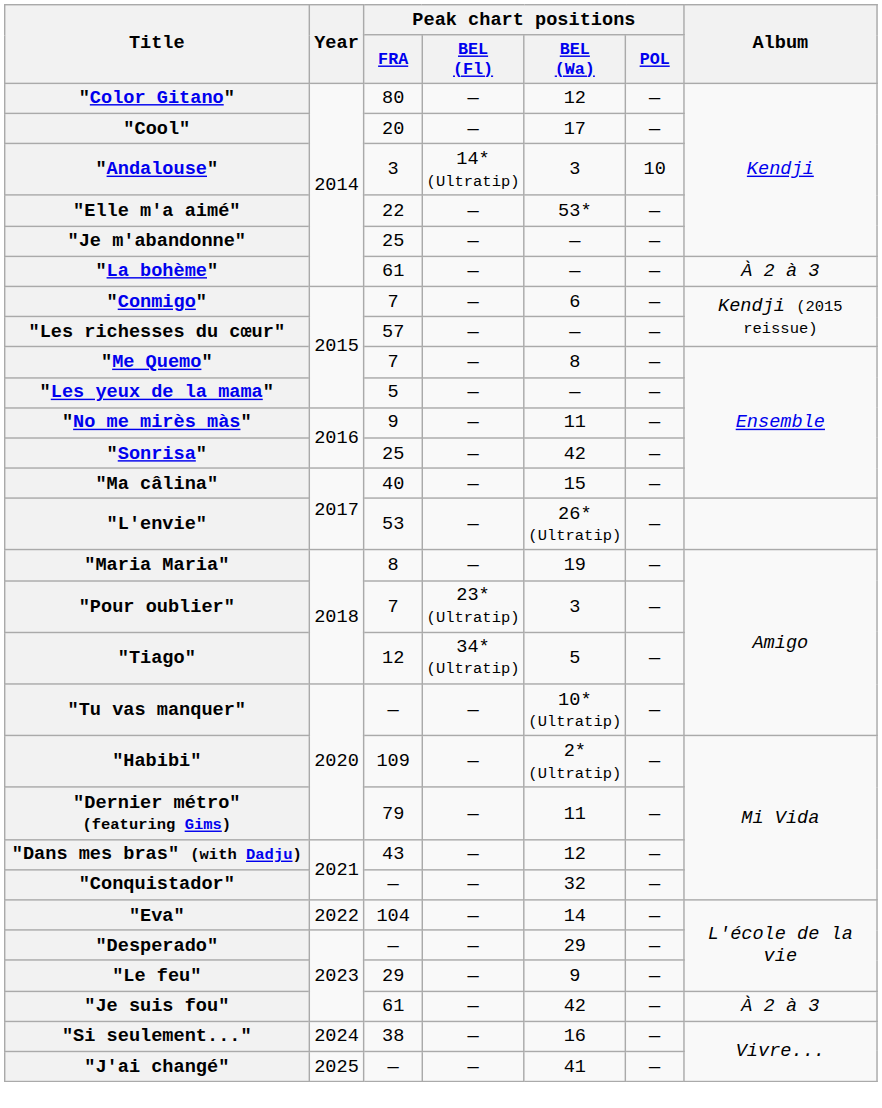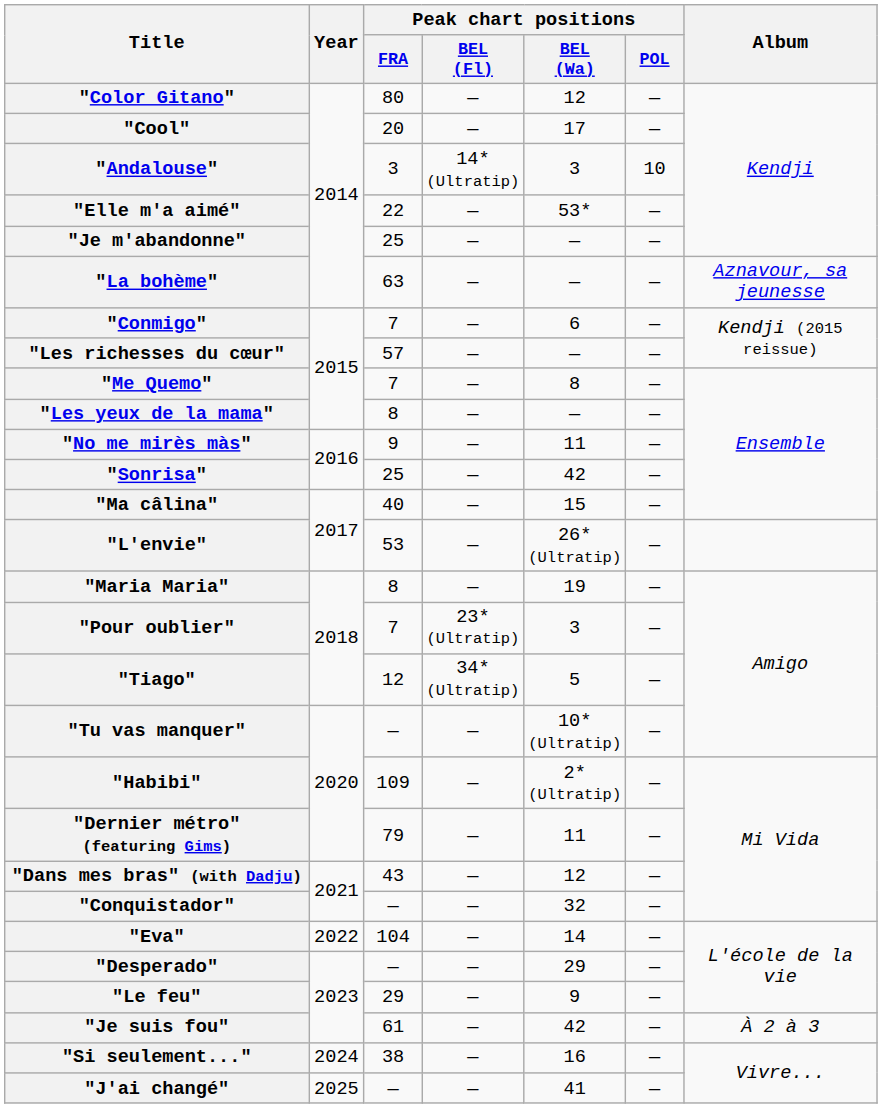 <table class="wikitable plainrowheaders" style="text-align:center;">
 <tr>
 <th scope="col" rowspan="2" style="width:16em;">Title</th>
 <th scope="col" rowspan="2" style="width:2.5em;">Year</th>
 <th scope="col" colspan="4">Peak chart positions</th>
 <th scope="col" rowspan="2" style="width:10em;">Album</th>
 </tr>
 <tr>
 <th scope="col" style="width:3em;font-size:90%;"><a href='#'>FRA</a><br></th>
 <th scope="col" style="width:3em;font-size:90%;"><a href='#'>BEL<br>(Fl)</a><br></th>
 <th scope="col" style="width:3em;font-size:90%;"><a href='#'>BEL<br>(Wa)</a><br></th>
 <th scope="col" style="width:3em;font-size:90%;"><a href='#'>POL</a><br></th>
 </tr>
 <tr>
 <th scope="row">"<a href='#'>Color Gitano</a>"</th>
 <td rowspan=6>2014</td>
 <td style="text-align:center;">80</td>
 <td style="text-align:center;">—</td>
 <td style="text-align:center;">12</td>
 <td style="text-align:center;">—</td>
 <td style="text-align:center;" rowspan="5"><em><a href='#'>Kendji</a></em></td>
 </tr>
 <tr>
 <th scope="row">"Cool"</th>
 <td style="text-align:center;">20</td>
 <td style="text-align:center;">—</td>
 <td style="text-align:center;">17</td>
 <td style="text-align:center;">—</td>
 </tr>
 <tr>
 <th scope="row">"<a href='#'>Andalouse</a>"</th>
 <td style="text-align:center;">3</td>
 <td style="text-align:center;">14*<br><small>(Ultratip)</small></td>
 <td style="text-align:center;">3</td>
 <td style="text-align:center;">10</td>
 </tr>
 <tr>
 <th scope="row">"Elle m'a aimé"</th>
 <td style="text-align:center;">22</td>
 <td style="text-align:center;">—</td>
 <td style="text-align:center;">53*</td>
 <td style="text-align:center;">—</td>
 </tr>
 <tr>
 <th scope="row">"Je m'abandonne"</th>
 <td style="text-align:center;">25</td>
 <td style="text-align:center;">—</td>
 <td style="text-align:center;">—</td>
 <td style="text-align:center;">—</td>
 </tr>
 <tr>
 <th scope="row">"<a href='#'>La bohème</a>"</th>
-<td style="text-align:center;">61</td>
+<td style="text-align:center;">63</td>
 <td style="text-align:center;">—</td>
 <td style="text-align:center;">—</td>
 <td style="text-align:center;">—</td>
-<td><em>À 2 à 3</em></td>
+<td style="text-align:center;"><em><a href='#'>Aznavour, sa jeunesse</a></em></td>
 </tr>
 <tr>
 <th scope="row">"<a href='#'>Conmigo</a>"</th>
 <td rowspan=4>2015</td>
 <td style="text-align:center;">7</td>
 <td style="text-align:center;">—</td>
 <td style="text-align:center;">6</td>
 <td style="text-align:center;">—</td>
 <td style="text-align:center;" rowspan="2"><em>Kendji</em> <small>(2015 reissue)</small></td>
 </tr>
 <tr>
 <th scope="row">"Les richesses du cœur"</th>
 <td style="text-align:center;">57</td>
 <td style="text-align:center;">—</td>
 <td style="text-align:center;">—</td>
 <td style="text-align:center;">—</td>
 </tr>
 <tr>
 <th scope="row">"<a href='#'>Me Quemo</a>"</th>
 <td style="text-align:center;">7</td>
 <td style="text-align:center;">—</td>
 <td style="text-align:center;">8</td>
 <td style="text-align:center;">—</td>
 <td rowspan="5"><em><a href='#'>Ensemble</a></em></td>
 </tr>
 <tr>
 <th scope="row">"<a href='#'>Les yeux de la mama</a>"</th>
-<td style="text-align:center;">5</td>
+<td style="text-align:center;">8</td>
 <td style="text-align:center;">—</td>
 <td style="text-align:center;">—</td>
 <td style="text-align:center;">—</td>
 </tr>
 <tr>
 <th scope="row">"<a href='#'>No me mirès màs</a>"<br></th>
 <td rowspan="2">2016</td>
 <td style="text-align:center;">9</td>
 <td style="text-align:center;">—</td>
 <td style="text-align:center;">11</td>
 <td style="text-align:center;">—</td>
 </tr>
 <tr>
 <th scope="row">"<a href='#'>Sonrisa</a>"</th>
 <td style="text-align:center;">25</td>
 <td style="text-align:center;">—</td>
 <td style="text-align:center;">42</td>
 <td style="text-align:center;">—</td>
 </tr>
 <tr>
 <th scope="row">"Ma câlina"</th>
 <td rowspan="2">2017</td>
 <td style="text-align:center;">40</td>
 <td style="text-align:center;">—</td>
 <td style="text-align:center;">15</td>
 <td style="text-align:center;">—</td>
 </tr>
 <tr>
 <th scope="row">"L'envie"</th>
 <td style="text-align:center;">53</td>
 <td style="text-align:center;">—</td>
 <td style="text-align:center;">26*<br><small>(Ultratip)</small></td>
 <td style="text-align:center;">—</td>
 <td></td>
 </tr>
 <tr>
 <th scope="row">"Maria Maria"</th>
 <td rowspan="3">2018</td>
 <td style="text-align:center;">8</td>
 <td style="text-align:center;">—</td>
 <td style="text-align:center;">19</td>
 <td style="text-align:center;">—</td>
 <td rowspan="4"><em>Amigo</em></td>
 </tr>
 <tr>
 <th scope="row">"Pour oublier"</th>
 <td style="text-align:center;">7</td>
 <td style="text-align:center;">23*<br><small>(Ultratip)</small></td>
 <td style="text-align:center;">3</td>
 <td style="text-align:center;">—</td>
 </tr>
 <tr>
 <th scope="row">"Tiago"</th>
 <td style="text-align:center;">12</td>
 <td style="text-align:center;">34*<br><small>(Ultratip)</small></td>
 <td style="text-align:center;">5</td>
 <td style="text-align:center;">—</td>
 </tr>
 <tr>
 <th scope="row">"Tu vas manquer"</th>
 <td rowspan=3>2020</td>
 <td style="text-align:center;">—</td>
 <td style="text-align:center;">—</td>
 <td style="text-align:center;">10*<br><small>(Ultratip)</small></td>
 <td style="text-align:center;">—</td>
 </tr>
 <tr>
 <th scope="row">"Habibi"</th>
 <td style="text-align:center;">109</td>
 <td style="text-align:center;">—</td>
 <td style="text-align:center;">2*<br><small>(Ultratip)</small></td>
 <td style="text-align:center;">—</td>
 <td rowspan="4"><em>Mi Vida</em></td>
 </tr>
 <tr>
 <th scope="row">"Dernier métro"<br><small>(featuring <a href='#'>Gims</a>)</small></th>
 <td style="text-align:center;">79</td>
 <td style="text-align:center;">—</td>
 <td style="text-align:center;">11</td>
 <td style="text-align:center;">—</td>
 </tr>
 <tr>
 <th scope="row">"Dans mes bras" <small>(with <a href='#'>Dadju</a>)</small></th>
 <td rowspan="2">2021</td>
 <td style="text-align:center;">43</td>
 <td style="text-align:center;">—</td>
 <td style="text-align:center;">12</td>
 <td style="text-align:center;">—</td>
 </tr>
 <tr>
 <th scope="row">"Conquistador"</th>
 <td style="text-align:center;">—</td>
 <td style="text-align:center;">—</td>
 <td style="text-align:center;">32</td>
 <td style="text-align:center;">—</td>
 </tr>
 <tr>
 <th scope="row">"Eva"</th>
 <td>2022</td>
 <td style="text-align:center;">104</td>
 <td style="text-align:center;">—</td>
 <td style="text-align:center;">14</td>
 <td style="text-align:center;">—</td>
 <td style="text-align:center;" rowspan="3"><em>L'école de la vie</em></td>
 </tr>
 <tr>
 <th scope="row">"Desperado"</th>
 <td rowspan="3">2023</td>
 <td style="text-align:center;">—</td>
 <td style="text-align:center;">—</td>
 <td style="text-align:center;">29</td>
 <td style="text-align:center;">—</td>
 </tr>
 <tr>
 <th scope="row">"Le feu"<br></th>
 <td style="text-align:center;">29</td>
 <td style="text-align:center;">—</td>
 <td style="text-align:center;">9</td>
 <td style="text-align:center;">—</td>
 </tr>
 <tr>
 <th scope="row">"Je suis fou"<br></th>
 <td style="text-align:center;">61</td>
 <td style="text-align:center;">—</td>
 <td style="text-align:center;">42</td>
 <td style="text-align:center;">—</td>
 <td><em>À 2 à 3</em></td>
 </tr>
 <tr>
 <th scope="row">"Si seulement..."</th>
 <td>2024</td>
 <td style="text-align:center;">38</td>
 <td style="text-align:center;">—</td>
 <td style="text-align:center;">16</td>
 <td style="text-align:center;">—</td>
 <td rowspan="2"><em>Vivre...</em></td>
 </tr>
 <tr>
 <th scope="row">"J'ai changé"</th>
 <td>2025</td>
 <td style="text-align:center;">—</td>
 <td style="text-align:center;">—</td>
 <td style="text-align:center;">41</td>
 <td style="text-align:center;">—</td>
 </tr>
 </table>
